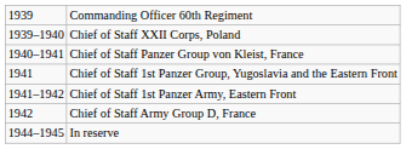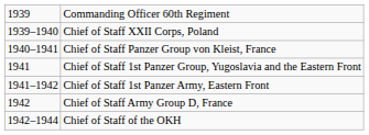 <table class="wikitable" style="text-align:left">
 <tr>
 <td>1939</td>
 <td>Commanding Officer 60th Regiment</td>
 </tr>
 <tr>
 <td>1939–1940</td>
 <td>Chief of Staff XXII Corps, Poland</td>
 </tr>
 <tr>
 <td>1940–1941</td>
 <td>Chief of Staff Panzer Group von Kleist, France</td>
 </tr>
 <tr>
 <td>1941</td>
 <td>Chief of Staff 1st Panzer Group, Yugoslavia and the Eastern Front</td>
 </tr>
 <tr>
 <td>1941–1942</td>
 <td>Chief of Staff 1st Panzer Army, Eastern Front</td>
 </tr>
 <tr>
 <td>1942</td>
 <td>Chief of Staff Army Group D, France</td>
 </tr>
 <tr>
-<td>1944–1945</td>
-<td>In reserve</td>
+<td>1942–1944</td>
+<td>Chief of Staff of the OKH</td>
 </tr>
 </table>
